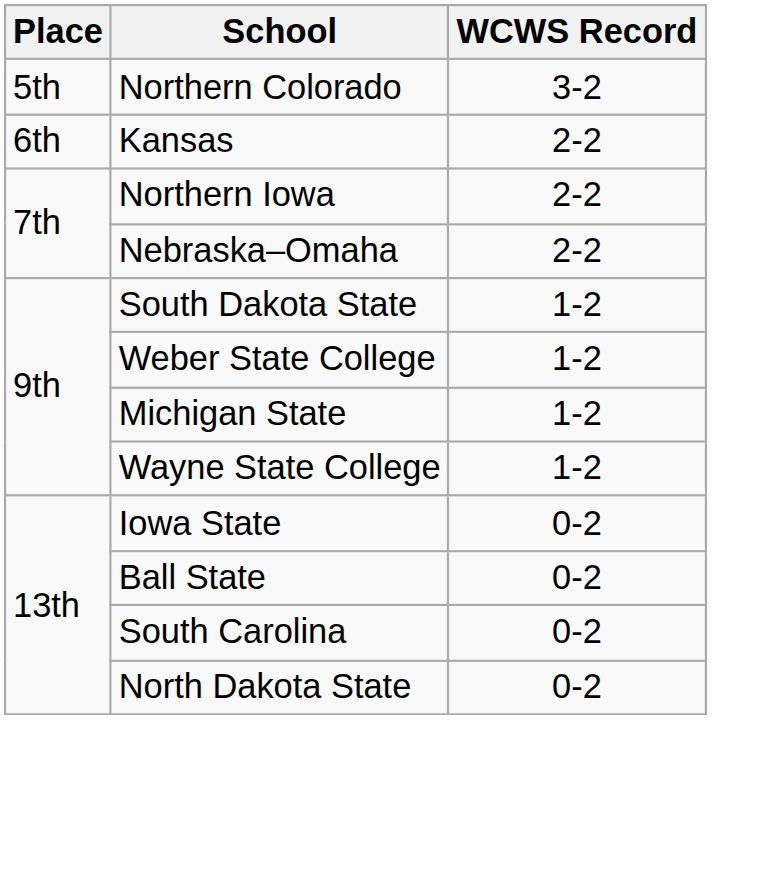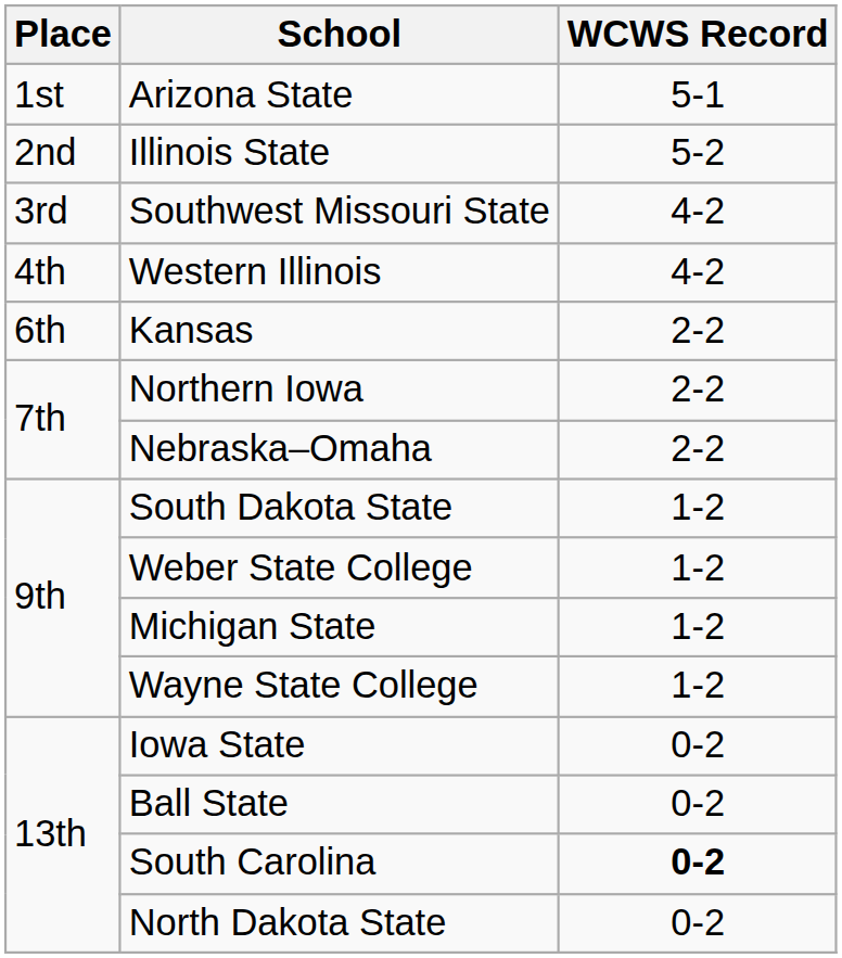 <table class="wikitable">
 <tr>
 <th>Place</th>
 <th>School</th>
 <th align="center">WCWS Record</th>
 </tr>
 <tr>
-<td>5th</td>
-<td>Northern Colorado</td>
-<td align="center">3-2</td>
+<td>1st</td>
+<td>Arizona State</td>
+<td align="center">5-1</td>
+</tr>
+<tr>
+<td>2nd</td>
+<td>Illinois State</td>
+<td align="center">5-2</td>
+</tr>
+<tr>
+<td>3rd</td>
+<td>Southwest Missouri State</td>
+<td align="center">4-2</td>
+</tr>
+<tr>
+<td>4th</td>
+<td>Western Illinois</td>
+<td align="center">4-2</td>
 </tr>
 <tr>
 <td>6th</td>
 <td>Kansas</td>
 <td align="center">2-2</td>
 </tr>
 <tr>
 <td rowspan="2">7th</td>
 <td>Northern Iowa</td>
 <td align="center">2-2</td>
 </tr>
 <tr>
 <td>Nebraska–Omaha</td>
 <td align="center">2-2</td>
 </tr>
 <tr>
 <td rowspan="4">9th</td>
 <td>South Dakota State</td>
 <td align="center">1-2</td>
 </tr>
 <tr>
 <td>Weber State College</td>
 <td align="center">1-2</td>
 </tr>
 <tr>
 <td>Michigan State</td>
 <td align="center">1-2</td>
 </tr>
 <tr>
 <td>Wayne State College</td>
 <td align="center">1-2</td>
 </tr>
 <tr>
 <td rowspan="4">13th</td>
 <td>Iowa State</td>
 <td align="center">0-2</td>
 </tr>
 <tr>
 <td>Ball State</td>
 <td align="center">0-2</td>
 </tr>
 <tr>
 <td>South Carolina</td>
-<td align="center">0-2</td>
+<td align="center"><strong>0-2</strong></td>
 </tr>
 <tr>
 <td>North Dakota State</td>
 <td align="center">0-2</td>
 </tr>
 <tr>
 </tr>
 </table>
